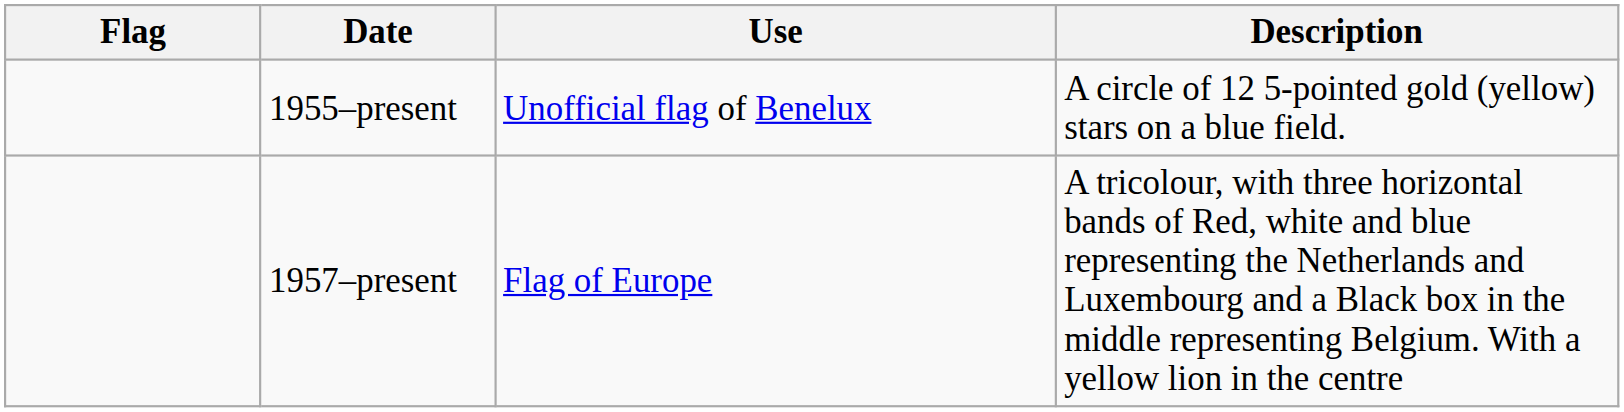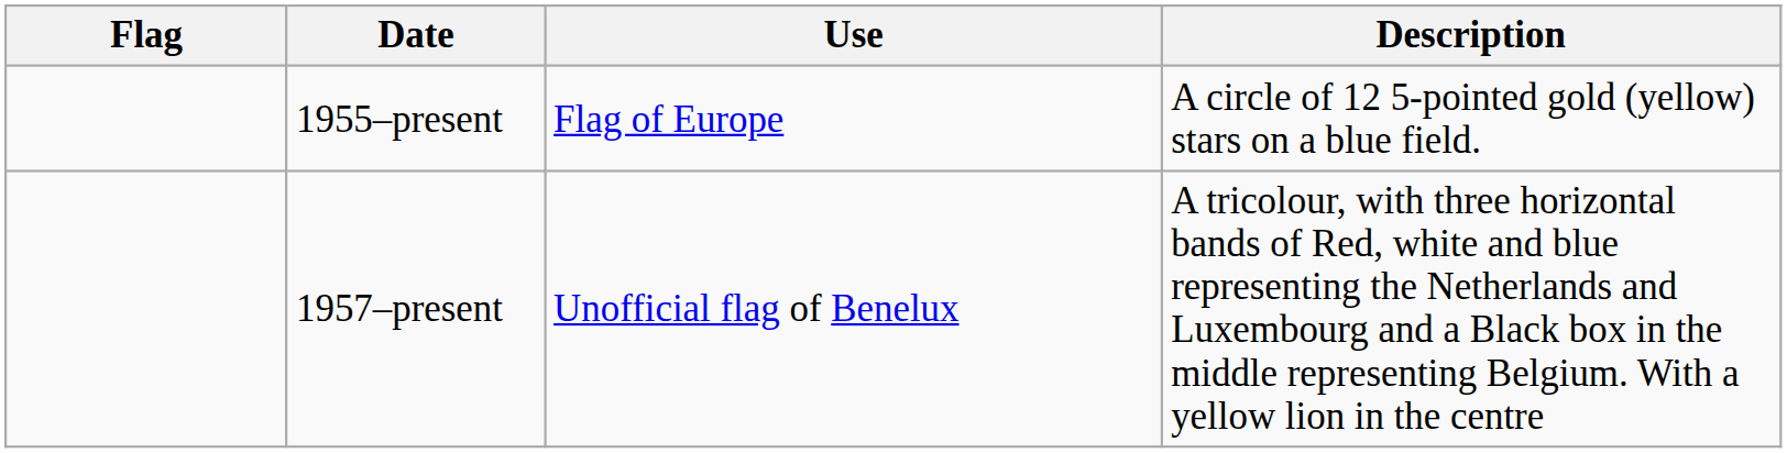 <table class="wikitable">
 <tr>
 <th style="width:110px;">Flag</th>
 <th style="width:100px;">Date</th>
 <th style="width:250px;">Use</th>
 <th style="width:250px;">Description</th>
 </tr>
 <tr>
 <td></td>
 <td>1955–present</td>
-<td><a href='#'>Unofficial flag</a> of <a href='#'>Benelux</a></td>
+<td><a href='#'>Flag of Europe</a></td>
 <td>A circle of 12 5-pointed gold (yellow) stars on a blue field.</td>
 </tr>
 <tr>
 <td></td>
 <td>1957–present</td>
-<td><a href='#'>Flag of Europe</a></td>
+<td><a href='#'>Unofficial flag</a> of <a href='#'>Benelux</a></td>
 <td>A tricolour, with three horizontal bands of Red, white and blue representing the Netherlands and Luxembourg and a Black box in the middle representing Belgium. With a yellow lion in the centre</td>
 </tr>
 </table>
